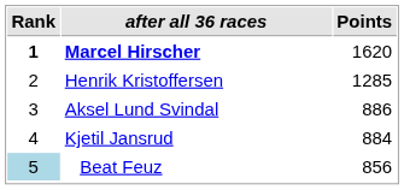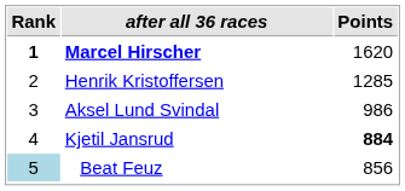 <table cellspacing="1" cellpadding="3" style="border:1px solid #aaa; font-size:86%;">
 <tr style="background:#e4e4e4;">
 <th style="border-bottom:1px solid #aaa; width:10px;">Rank</th>
 <th style="border-bottom:1px solid #aaa; width:200px; white-space:nowrap;"><em>after all 36 races</em></th>
 <th style="border-bottom:1px solid #aaa; width:20px;">Points</th>
 </tr>
 <tr>
 <td style="text-align:center;"><strong>1</strong></td>
 <td> <strong><a href='#'>Marcel Hirscher</a></strong></td>
 <td align="right">1620</td>
 </tr>
 <tr>
 <td style="text-align:center;">2</td>
 <td> <a href='#'>Henrik Kristoffersen</a></td>
 <td align="right">1285</td>
 </tr>
 <tr>
 <td style="text-align:center;">3</td>
 <td> <a href='#'>Aksel Lund Svindal</a></td>
-<td align="right">886</td>
+<td align="right">986</td>
 </tr>
 <tr>
 <td style="text-align:center;">4</td>
 <td> <a href='#'>Kjetil Jansrud</a></td>
-<td align="right">884</td>
+<td align="right"><strong>884</strong></td>
 </tr>
 <tr>
 <td style="background: lightblue; text-align:center;">5</td>
 <td>   <a href='#'>Beat Feuz</a></td>
 <td align="right">856</td>
 </tr>
 <tr>
 </tr>
 </table>
